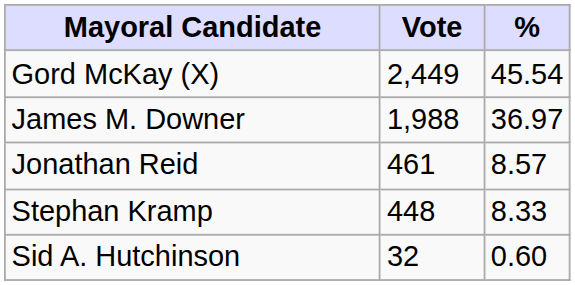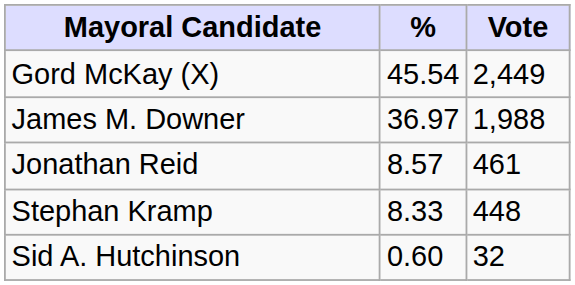 <table class="wikitable">
 <tr>
 <th style="background:#ddf; width:200px;">Mayoral Candidate </th>
+<th style="background:#ddf; width:30px;">%</th>
 <th style="background:#ddf; width:50px;">Vote</th>
-<th style="background:#ddf; width:30px;">%</th>
 </tr>
 <tr>
 <td>Gord McKay (X)</td>
+<td>45.54</td>
 <td>2,449</td>
-<td>45.54</td>
 </tr>
 <tr>
 <td>James M. Downer</td>
+<td>36.97</td>
 <td>1,988</td>
-<td>36.97</td>
 </tr>
 <tr>
 <td>Jonathan Reid</td>
+<td>8.57</td>
 <td>461</td>
-<td>8.57</td>
 </tr>
 <tr>
 <td>Stephan Kramp</td>
+<td>8.33</td>
 <td>448</td>
-<td>8.33</td>
 </tr>
 <tr>
 <td>Sid A. Hutchinson</td>
+<td>0.60</td>
 <td>32</td>
-<td>0.60</td>
 </tr>
 </table>
